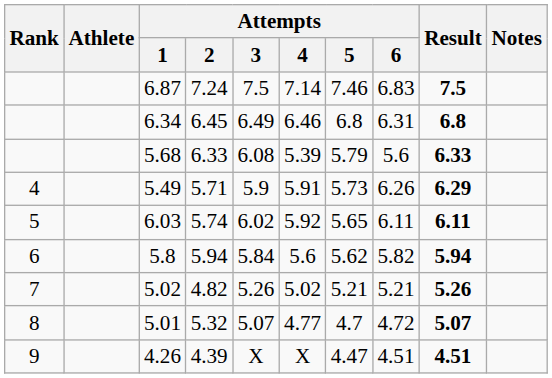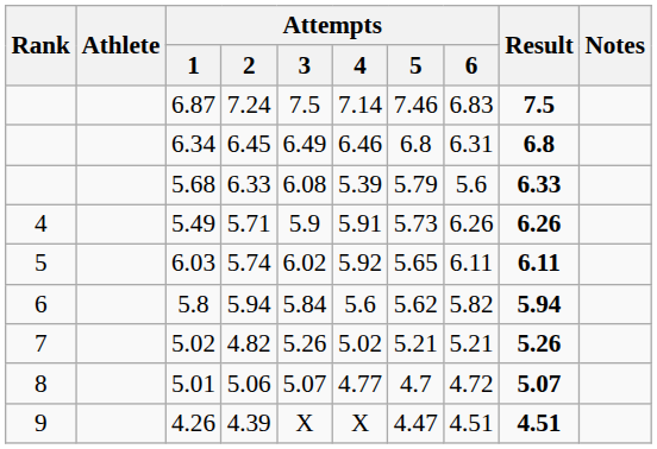 <table class='wikitable'>
 <tr>
 <th rowspan=2>Rank</th>
 <th rowspan=2>Athlete</th>
 <th colspan=6>Attempts</th>
 <th rowspan=2>Result</th>
 <th rowspan=2>Notes</th>
 </tr>
 <tr>
 <th>1</th>
 <th>2</th>
 <th>3</th>
 <th>4</th>
 <th>5</th>
 <th>6</th>
 </tr>
 <tr align=center>
 <td></td>
 <td align="left"></td>
 <td>6.87</td>
 <td>7.24</td>
 <td>7.5</td>
 <td>7.14</td>
 <td>7.46</td>
 <td>6.83</td>
 <td><strong> 7.5 </strong></td>
 <td></td>
 </tr>
 <tr align=center>
 <td></td>
 <td align="left"></td>
 <td>6.34</td>
 <td>6.45</td>
 <td>6.49</td>
 <td>6.46</td>
 <td>6.8</td>
 <td>6.31</td>
 <td><strong> 6.8 </strong></td>
 <td></td>
 </tr>
 <tr align=center>
 <td></td>
 <td align="left"></td>
 <td>5.68</td>
 <td>6.33</td>
 <td>6.08</td>
 <td>5.39</td>
 <td>5.79</td>
 <td>5.6</td>
 <td><strong> 6.33 </strong></td>
 <td></td>
 </tr>
 <tr align=center>
 <td>4</td>
 <td align=left></td>
 <td>5.49</td>
 <td>5.71</td>
 <td>5.9</td>
 <td>5.91</td>
 <td>5.73</td>
 <td>6.26</td>
-<td><strong> 6.29 </strong></td>
+<td><strong> 6.26 </strong></td>
 <td></td>
 </tr>
 <tr align=center>
 <td>5</td>
 <td align=left></td>
 <td>6.03</td>
 <td>5.74</td>
 <td>6.02</td>
 <td>5.92</td>
 <td>5.65</td>
 <td>6.11</td>
 <td><strong> 6.11 </strong></td>
 <td></td>
 </tr>
 <tr align=center>
 <td>6</td>
 <td align=left></td>
 <td>5.8</td>
 <td>5.94</td>
 <td>5.84</td>
 <td>5.6</td>
 <td>5.62</td>
 <td>5.82</td>
 <td><strong> 5.94 </strong></td>
 <td></td>
 </tr>
 <tr align=center>
 <td>7</td>
 <td align=left></td>
 <td>5.02</td>
 <td>4.82</td>
 <td>5.26</td>
 <td>5.02</td>
 <td>5.21</td>
 <td>5.21</td>
 <td><strong> 5.26 </strong></td>
 <td></td>
 </tr>
 <tr align=center>
 <td>8</td>
 <td align=left></td>
 <td>5.01</td>
-<td>5.32</td>
+<td>5.06</td>
 <td>5.07</td>
 <td>4.77</td>
 <td>4.7</td>
 <td>4.72</td>
 <td><strong> 5.07 </strong></td>
 <td></td>
 </tr>
 <tr align=center>
 <td>9</td>
 <td align=left></td>
 <td>4.26</td>
 <td>4.39</td>
 <td>X</td>
 <td>X</td>
 <td>4.47</td>
 <td>4.51</td>
 <td><strong> 4.51 </strong></td>
 <td></td>
 </tr>
 </table>
